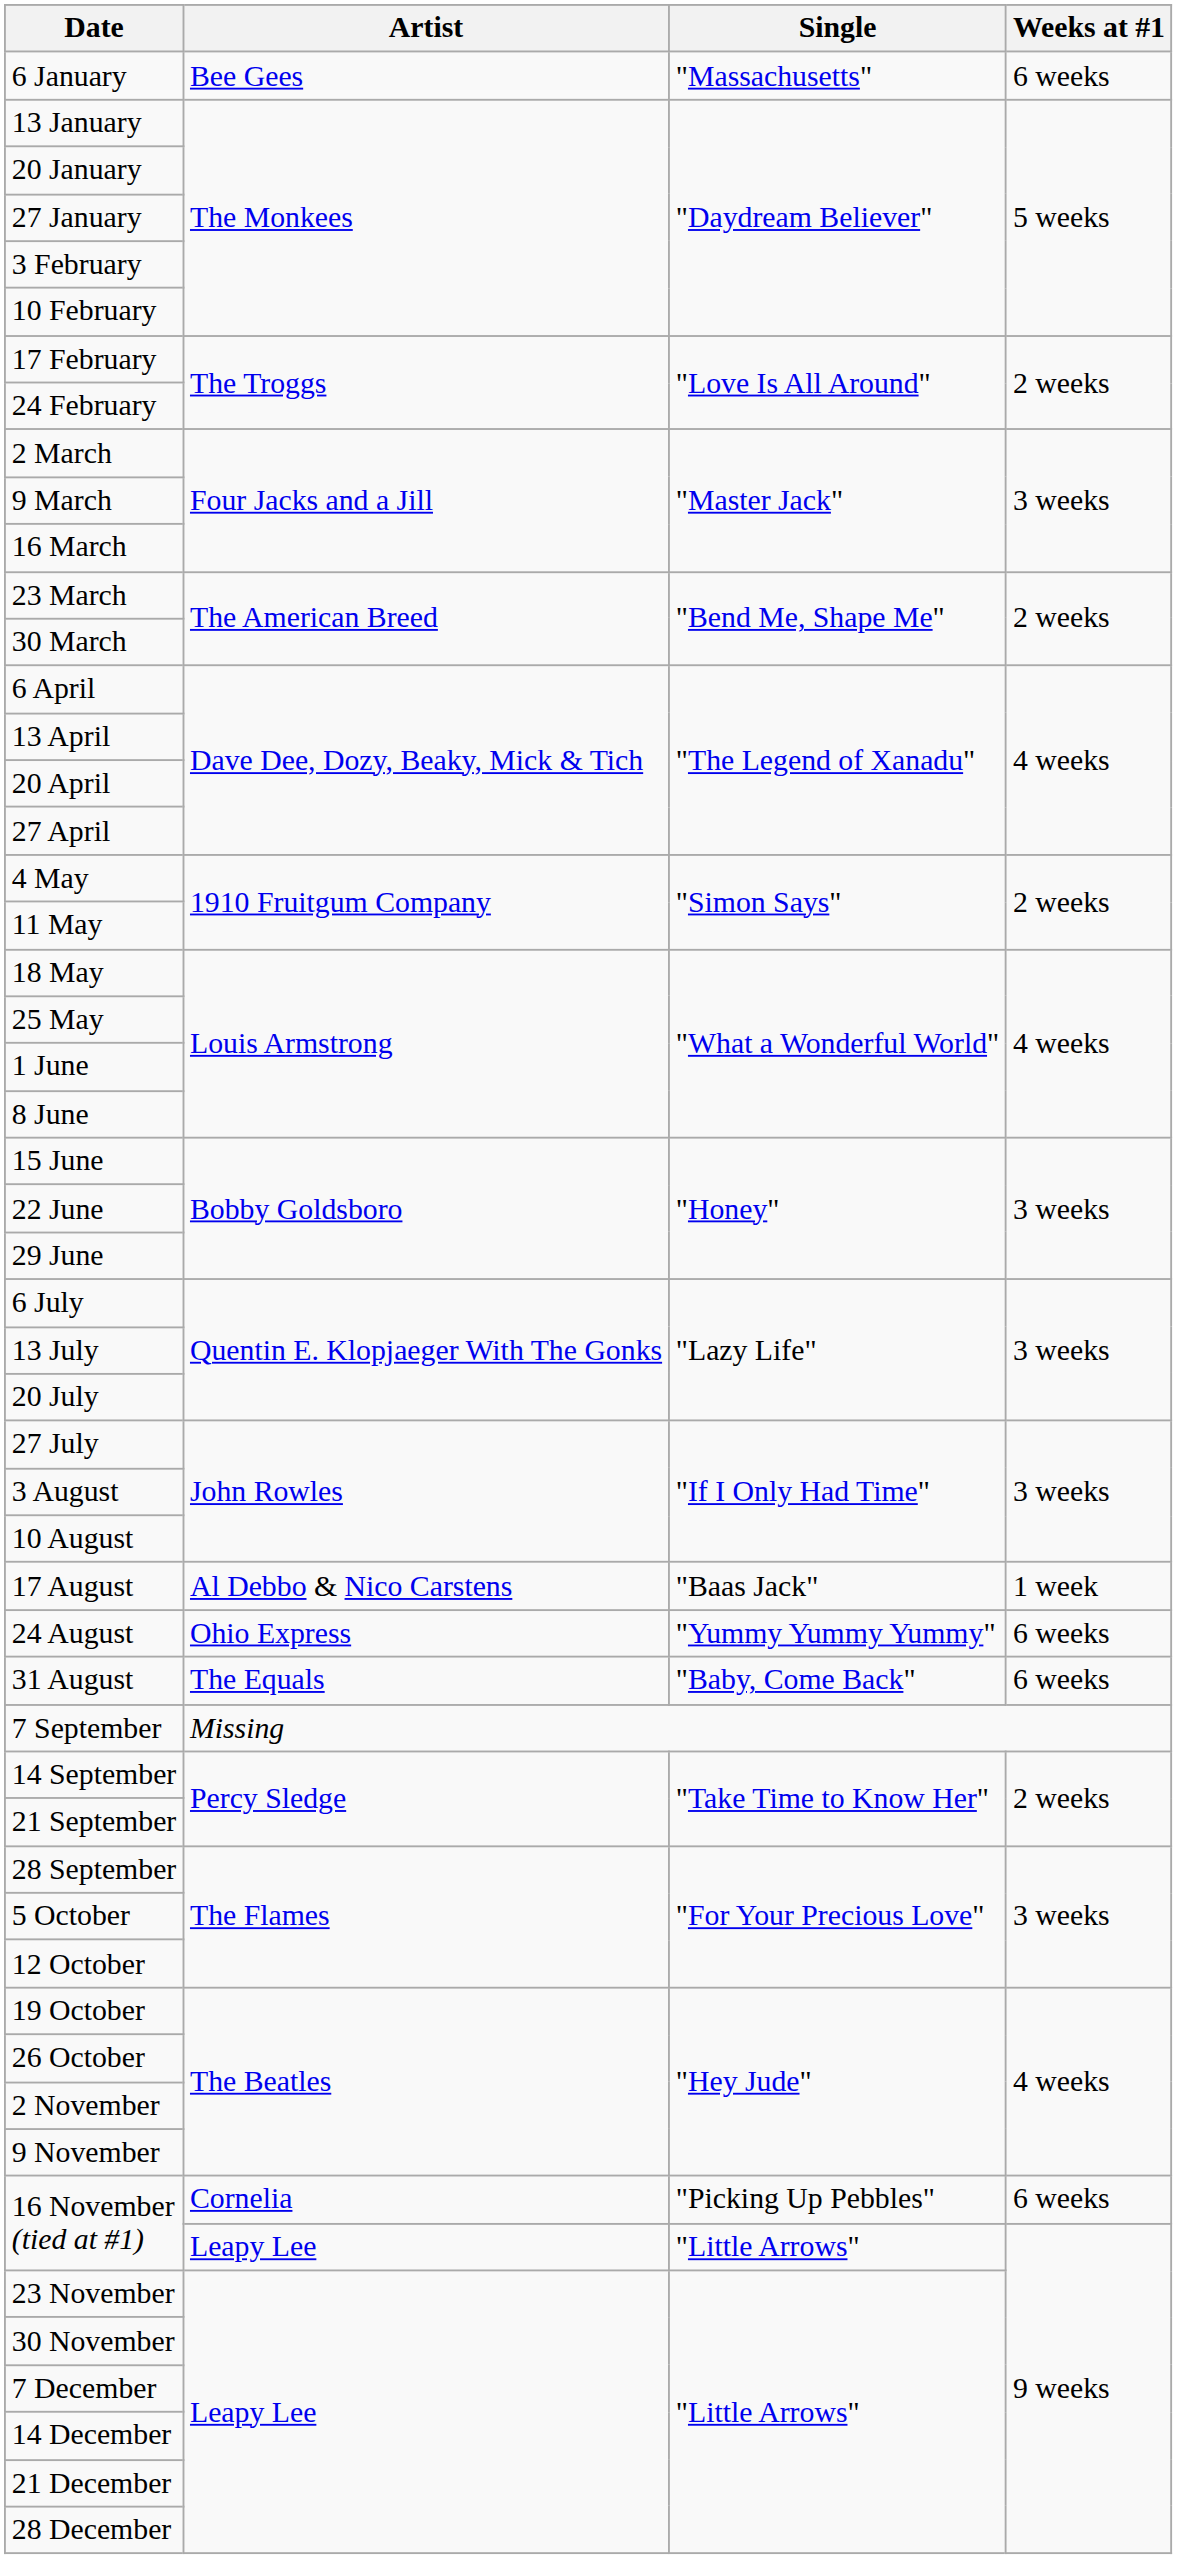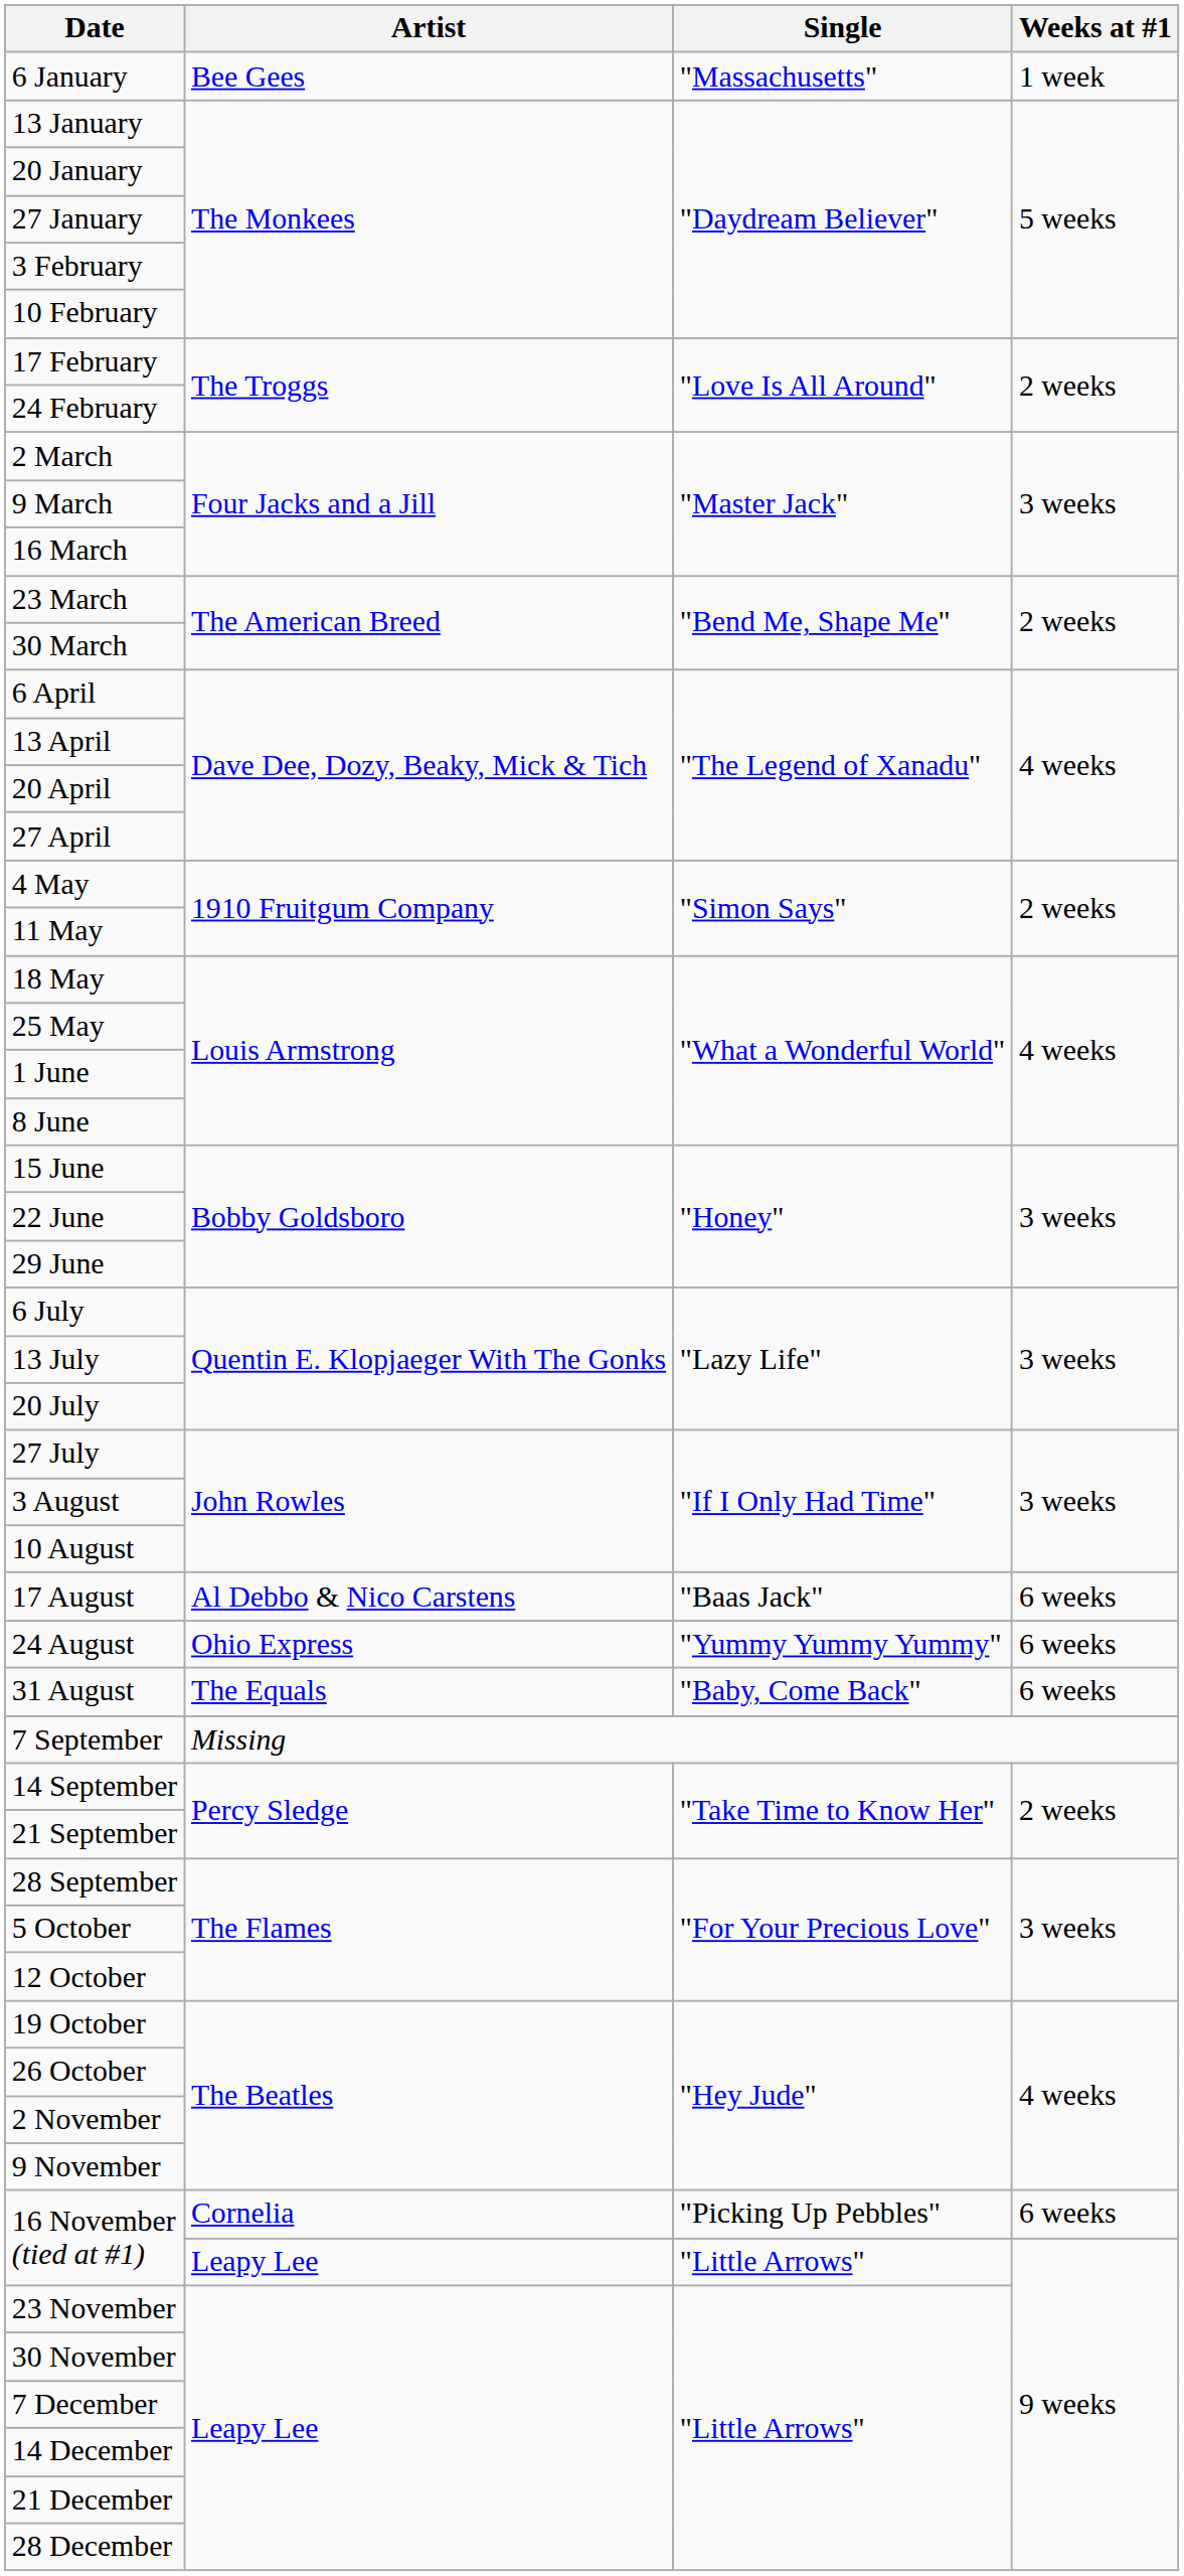 <table class="wikitable">
 <tr>
 <th>Date</th>
 <th>Artist</th>
 <th>Single</th>
 <th>Weeks at #1</th>
 </tr>
 <tr>
 <td>6 January</td>
 <td><a href='#'>Bee Gees</a></td>
 <td>"<a href='#'>Massachusetts</a>"</td>
-<td>6 weeks</td>
+<td>1 week</td>
 </tr>
 <tr>
 <td>13 January</td>
 <td rowspan="5"><a href='#'>The Monkees</a></td>
 <td rowspan="5">"<a href='#'>Daydream Believer</a>"</td>
 <td rowspan="5">5 weeks</td>
 </tr>
 <tr>
 <td>20 January</td>
 </tr>
 <tr>
 <td>27 January</td>
 </tr>
 <tr>
 <td>3 February</td>
 </tr>
 <tr>
 <td>10 February</td>
 </tr>
 <tr>
 <td>17 February</td>
 <td rowspan="2"><a href='#'>The Troggs</a></td>
 <td rowspan="2">"<a href='#'>Love Is All Around</a>"</td>
 <td rowspan="2">2 weeks</td>
 </tr>
 <tr>
 <td>24 February</td>
 </tr>
 <tr>
 <td>2 March</td>
 <td rowspan="3"><a href='#'>Four Jacks and a Jill</a></td>
 <td rowspan="3">"<a href='#'>Master Jack</a>"</td>
 <td rowspan="3">3 weeks</td>
 </tr>
 <tr>
 <td>9 March</td>
 </tr>
 <tr>
 <td>16 March</td>
 </tr>
 <tr>
 <td>23 March</td>
 <td rowspan="2"><a href='#'>The American Breed</a></td>
 <td rowspan="2">"<a href='#'>Bend Me, Shape Me</a>"</td>
 <td rowspan="2">2 weeks</td>
 </tr>
 <tr>
 <td>30 March</td>
 </tr>
 <tr>
 <td>6 April</td>
 <td rowspan="4"><a href='#'>Dave Dee, Dozy, Beaky, Mick & Tich</a></td>
 <td rowspan="4">"<a href='#'>The Legend of Xanadu</a>"</td>
 <td rowspan="4">4 weeks</td>
 </tr>
 <tr>
 <td>13 April</td>
 </tr>
 <tr>
 <td>20 April</td>
 </tr>
 <tr>
 <td>27 April</td>
 </tr>
 <tr>
 <td>4 May</td>
 <td rowspan="2"><a href='#'>1910 Fruitgum Company</a></td>
 <td rowspan="2">"<a href='#'>Simon Says</a>"</td>
 <td rowspan="2">2 weeks</td>
 </tr>
 <tr>
 <td>11 May</td>
 </tr>
 <tr>
 <td>18 May</td>
 <td rowspan="4"><a href='#'>Louis Armstrong</a></td>
 <td rowspan="4">"<a href='#'>What a Wonderful World</a>"</td>
 <td rowspan="4">4 weeks</td>
 </tr>
 <tr>
 <td>25 May</td>
 </tr>
 <tr>
 <td>1 June</td>
 </tr>
 <tr>
 <td>8 June</td>
 </tr>
 <tr>
 <td>15 June</td>
 <td rowspan="3"><a href='#'>Bobby Goldsboro</a></td>
 <td rowspan="3">"<a href='#'>Honey</a>"</td>
 <td rowspan="3">3 weeks</td>
 </tr>
 <tr>
 <td>22 June</td>
 </tr>
 <tr>
 <td>29 June</td>
 </tr>
 <tr>
 <td>6 July</td>
 <td rowspan="3"><a href='#'>Quentin E. Klopjaeger With The Gonks</a></td>
 <td rowspan="3">"Lazy Life"</td>
 <td rowspan="3">3 weeks</td>
 </tr>
 <tr>
 <td>13 July</td>
 </tr>
 <tr>
 <td>20 July</td>
 </tr>
 <tr>
 <td>27 July</td>
 <td rowspan="3"><a href='#'>John Rowles</a></td>
 <td rowspan="3">"<a href='#'>If I Only Had Time</a>"</td>
 <td rowspan="3">3 weeks</td>
 </tr>
 <tr>
 <td>3 August</td>
 </tr>
 <tr>
 <td>10 August</td>
 </tr>
 <tr>
 <td>17 August</td>
 <td><a href='#'>Al Debbo</a> & <a href='#'>Nico Carstens</a></td>
 <td>"Baas Jack"</td>
-<td>1 week</td>
+<td>6 weeks</td>
 </tr>
 <tr>
 <td>24 August</td>
 <td><a href='#'>Ohio Express</a></td>
 <td>"<a href='#'>Yummy Yummy Yummy</a>"</td>
 <td>6 weeks</td>
 </tr>
 <tr>
 <td>31 August</td>
 <td><a href='#'>The Equals</a></td>
 <td>"<a href='#'>Baby, Come Back</a>"</td>
 <td>6 weeks</td>
 </tr>
 <tr>
 <td>7 September</td>
 <td colspan="3"><em>Missing</em></td>
 </tr>
 <tr>
 <td>14 September</td>
 <td rowspan="2"><a href='#'>Percy Sledge</a></td>
 <td rowspan="2">"<a href='#'>Take Time to Know Her</a>"</td>
 <td rowspan="2">2 weeks</td>
 </tr>
 <tr>
 <td>21 September</td>
 </tr>
 <tr>
 <td>28 September</td>
 <td rowspan="3"><a href='#'>The Flames</a></td>
 <td rowspan="3">"<a href='#'>For Your Precious Love</a>"</td>
 <td rowspan="3">3 weeks</td>
 </tr>
 <tr>
 <td>5 October</td>
 </tr>
 <tr>
 <td>12 October</td>
 </tr>
 <tr>
 <td>19 October</td>
 <td rowspan="4"><a href='#'>The Beatles</a></td>
 <td rowspan="4">"<a href='#'>Hey Jude</a>"</td>
 <td rowspan="4">4 weeks</td>
 </tr>
 <tr>
 <td>26 October</td>
 </tr>
 <tr>
 <td>2 November</td>
 </tr>
 <tr>
 <td>9 November</td>
 </tr>
 <tr>
 <td rowspan="2">16 November<br><em>(tied at #1)</em></td>
 <td><a href='#'>Cornelia</a></td>
 <td>"Picking Up Pebbles"</td>
 <td>6 weeks</td>
 </tr>
 <tr>
 <td><a href='#'>Leapy Lee</a></td>
 <td>"<a href='#'>Little Arrows</a>"</td>
 <td rowspan="7">9 weeks</td>
 </tr>
 <tr>
 <td>23 November</td>
 <td rowspan="6"><a href='#'>Leapy Lee</a></td>
 <td rowspan="6">"<a href='#'>Little Arrows</a>"</td>
 </tr>
 <tr>
 <td>30 November</td>
 </tr>
 <tr>
 <td>7 December</td>
 </tr>
 <tr>
 <td>14 December</td>
 </tr>
 <tr>
 <td>21 December</td>
 </tr>
 <tr>
 <td>28 December</td>
 </tr>
 </table>
